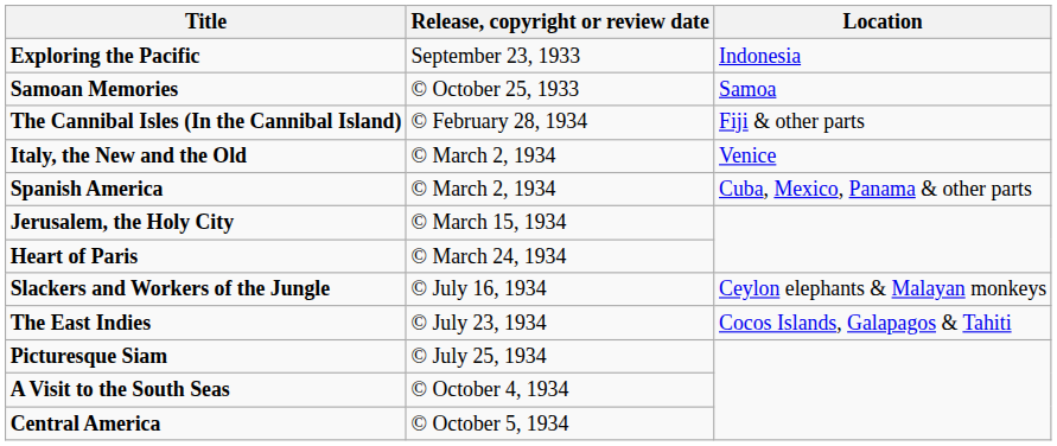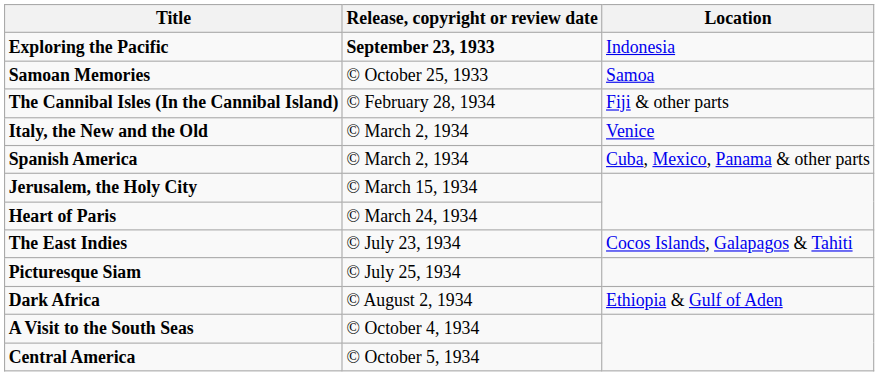 <table class="wikitable sortable" border="1">
 <tr>
 <th>Title</th>
 <th>Release, copyright or review date</th>
 <th>Location</th>
 </tr>
 <tr>
 <td><strong>Exploring the Pacific</strong></td>
-<td>September 23, 1933</td>
+<td><strong>September 23, 1933</strong></td>
 <td><a href='#'>Indonesia</a></td>
 </tr>
 <tr>
 <td><strong>Samoan Memories</strong></td>
 <td>© October 25, 1933</td>
 <td><a href='#'>Samoa</a></td>
 </tr>
 <tr>
 <td><strong>The Cannibal Isles (In the Cannibal Island)</strong></td>
 <td>© February 28, 1934</td>
 <td><a href='#'>Fiji</a> & other parts</td>
 </tr>
 <tr>
 <td><strong>Italy, the New and the Old</strong></td>
 <td>© March 2, 1934</td>
 <td><a href='#'>Venice</a></td>
 </tr>
 <tr>
 <td><strong>Spanish America</strong></td>
 <td>© March 2, 1934</td>
 <td><a href='#'>Cuba</a>, <a href='#'>Mexico</a>, <a href='#'>Panama</a> & other parts</td>
 </tr>
 <tr>
 <td><strong>Jerusalem, the Holy City</strong></td>
 <td>© March 15, 1934</td>
 </tr>
 <tr>
 <td><strong>Heart of Paris</strong></td>
 <td>© March 24, 1934</td>
 </tr>
 <tr>
-<td><strong>Slackers and Workers of the Jungle</strong></td>
-<td>© July 16, 1934</td>
-<td><a href='#'>Ceylon</a> elephants & <a href='#'>Malayan</a> monkeys</td>
-</tr>
-<tr>
 <td><strong>The East Indies</strong></td>
 <td>© July 23, 1934</td>
 <td><a href='#'>Cocos Islands</a>, <a href='#'>Galapagos</a> & <a href='#'>Tahiti</a></td>
 </tr>
 <tr>
 <td><strong>Picturesque Siam</strong></td>
 <td>© July 25, 1934</td>
+</tr>
+<tr>
+<td><strong>Dark Africa</strong></td>
+<td>© August 2, 1934</td>
+<td><a href='#'>Ethiopia</a> & <a href='#'>Gulf of Aden</a></td>
 </tr>
 <tr>
 <td><strong>A Visit to the South Seas</strong></td>
 <td>© October 4, 1934</td>
 </tr>
 <tr>
 <td><strong>Central America</strong></td>
 <td>© October 5, 1934</td>
 </tr>
 </table>
